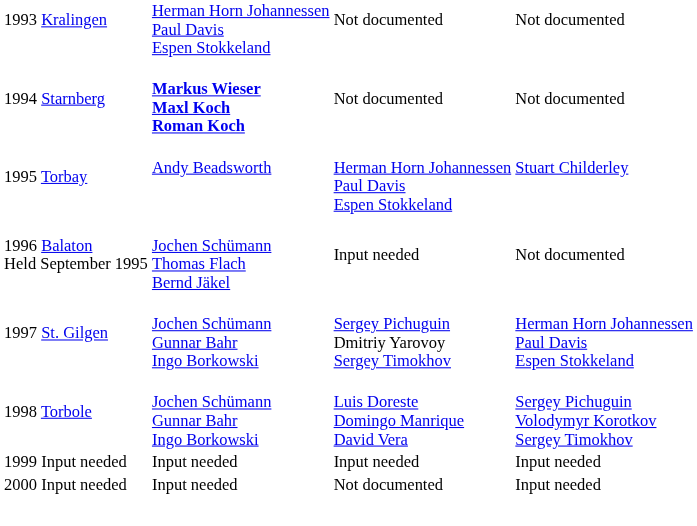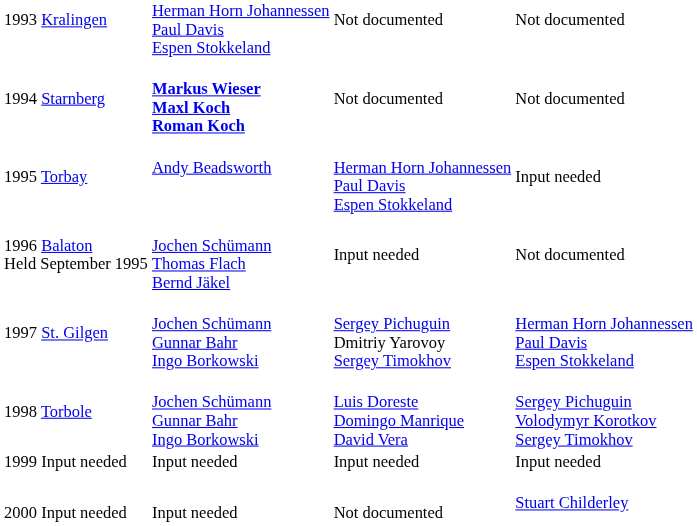 <table>
 <tr>
 <td>1993 <a href='#'>Kralingen</a> </td>
 <td><br><a href='#'>Herman Horn Johannessen</a><br><a href='#'>Paul Davis</a><br><a href='#'>Espen Stokkeland</a></td>
 <td>Not documented</td>
 <td>Not documented</td>
 </tr>
 <tr>
 <td>1994 <a href='#'>Starnberg</a> </td>
 <td><strong><br><a href='#'>Markus Wieser</a><br><a href='#'>Maxl Koch</a><br><a href='#'>Roman Koch</a></strong></td>
 <td>Not documented</td>
 <td>Not documented</td>
 </tr>
 <tr>
 <td>1995 <a href='#'>Torbay</a> </td>
 <td><br><a href='#'>Andy Beadsworth</a><br> <br> </td>
 <td><br><a href='#'>Herman Horn Johannessen</a><br><a href='#'>Paul Davis</a><br><a href='#'>Espen Stokkeland</a></td>
-<td><br><a href='#'>Stuart Childerley</a><br> <br> </td>
+<td>Input needed</td>
 </tr>
 <tr>
 <td>1996 <a href='#'>Balaton</a> <br>Held September 1995</td>
 <td><br><a href='#'>Jochen Schümann</a><br><a href='#'>Thomas Flach</a><br><a href='#'>Bernd Jäkel</a></td>
 <td>Input needed</td>
 <td>Not documented</td>
 </tr>
 <tr>
 <td>1997 <a href='#'>St. Gilgen</a> </td>
 <td><br><a href='#'>Jochen Schümann</a> <br><a href='#'>Gunnar Bahr</a> <br><a href='#'>Ingo Borkowski</a></td>
 <td><br><a href='#'>Sergey Pichuguin</a><br>Dmitriy Yarovoy<br><a href='#'>Sergey Timokhov</a></td>
 <td><br><a href='#'>Herman Horn Johannessen</a><br><a href='#'>Paul Davis</a><br><a href='#'>Espen Stokkeland</a></td>
 </tr>
 <tr>
 <td>1998 <a href='#'>Torbole</a> </td>
 <td><br><a href='#'>Jochen Schümann</a> <br><a href='#'>Gunnar Bahr</a> <br><a href='#'>Ingo Borkowski</a></td>
 <td><br><a href='#'>Luis Doreste</a><br><a href='#'>Domingo Manrique</a><br><a href='#'>David Vera</a></td>
 <td><br><a href='#'>Sergey Pichuguin</a><br><a href='#'>Volodymyr Korotkov</a><br><a href='#'>Sergey Timokhov</a></td>
 </tr>
 <tr>
 <td>1999 Input needed</td>
 <td>Input needed</td>
 <td>Input needed</td>
 <td>Input needed</td>
 </tr>
 <tr>
 <td>2000 Input needed</td>
 <td>Input needed</td>
 <td>Not documented</td>
-<td>Input needed</td>
+<td><br><a href='#'>Stuart Childerley</a><br> <br> </td>
 </tr>
 </table>
